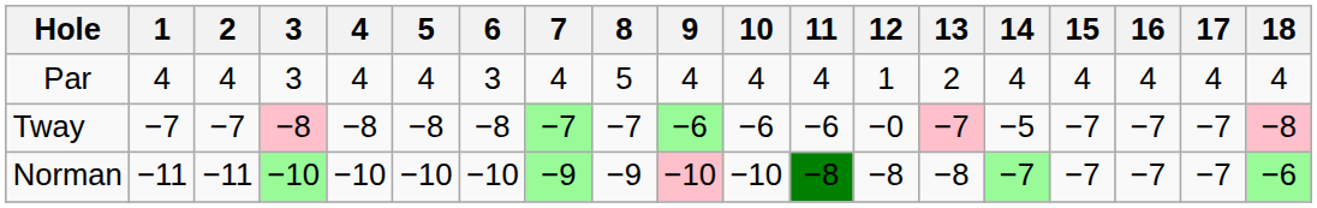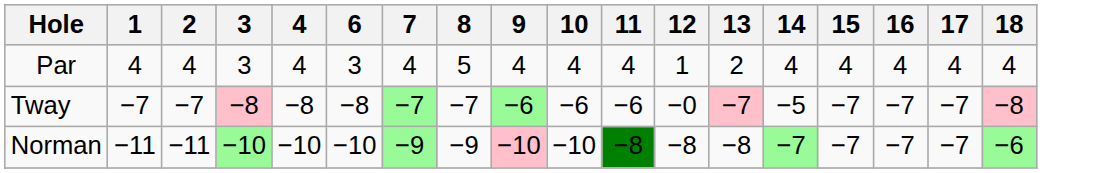 <table class="wikitable" style="text-align:center">
 <tr>
 <th>Hole</th>
 <th>  1  </th>
 <th>  2  </th>
 <th>  3  </th>
 <th>  4  </th>
-<th>  5  </th>
 <th>  6  </th>
 <th>  7  </th>
 <th>  8  </th>
 <th>  9  </th>
 <th> 10 </th>
 <th> 11 </th>
 <th> 12 </th>
 <th> 13 </th>
 <th> 14 </th>
 <th> 15 </th>
 <th> 16 </th>
 <th> 17 </th>
 <th> 18 </th>
 </tr>
 <tr>
 <td>Par</td>
 <td>4</td>
 <td>4</td>
 <td>3</td>
-<td>4</td>
 <td>4</td>
 <td>3</td>
 <td>4</td>
 <td>5</td>
 <td>4</td>
 <td>4</td>
 <td>4</td>
 <td>1</td>
 <td>2</td>
 <td>4</td>
 <td>4</td>
 <td>4</td>
 <td>4</td>
 <td>4</td>
 </tr>
 <tr>
 <td align=left> Tway</td>
 <td>−7</td>
 <td>−7</td>
 <td style="background: Pink;">−8</td>
 <td>−8</td>
 <td>−8</td>
-<td>−8</td>
 <td style="background: PaleGreen;">−7</td>
 <td>−7</td>
 <td style="background: PaleGreen;">−6</td>
 <td>−6</td>
 <td>−6</td>
 <td>−0</td>
 <td style="background: Pink;">−7</td>
 <td>−5</td>
 <td>−7</td>
 <td>−7</td>
 <td>−7</td>
 <td style="background: Pink;">−8</td>
 </tr>
 <tr>
 <td align=left> Norman</td>
 <td>−11</td>
 <td>−11</td>
 <td style="background: PaleGreen;">−10</td>
 <td>−10</td>
 <td>−10</td>
-<td>−10</td>
 <td style="background: PaleGreen;">−9</td>
 <td>−9</td>
 <td style="background: Pink;">−10</td>
 <td>−10</td>
 <td style="background: Green;">−8</td>
 <td>−8</td>
 <td>−8</td>
 <td style="background: PaleGreen;">−7</td>
 <td>−7</td>
 <td>−7</td>
 <td>−7</td>
 <td style="background: PaleGreen;">−6</td>
 </tr>
 </table>
